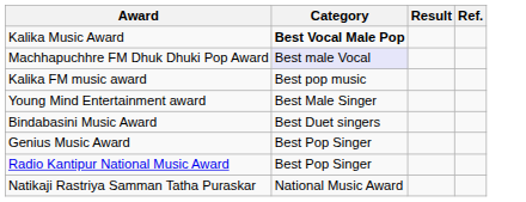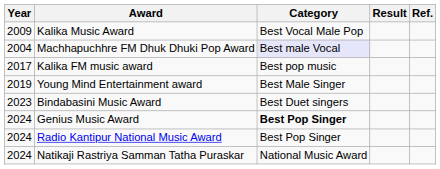 <table class="wikitable sortable">
 <tr>
+<th>Year</th>
 <th>Award</th>
 <th>Category</th>
 <th>Result</th>
 <th>Ref.</th>
 </tr>
 <tr>
+<td>2009</td>
 <td>Kalika Music Award</td>
-<td><strong>Best Vocal Male Pop</strong></td>
+<td>Best Vocal Male Pop</td>
 <td></td>
 <td></td>
 </tr>
 <tr>
+<td>2004</td>
 <td>Machhapuchhre FM Dhuk Dhuki Pop Award</td>
 <td style="background: lavender;">Best male Vocal</td>
 <td></td>
 <td></td>
 </tr>
 <tr>
+<td>2017</td>
 <td>Kalika FM music award</td>
 <td>Best pop music</td>
 <td></td>
 <td></td>
 </tr>
 <tr>
+<td>2019</td>
 <td>Young Mind Entertainment award</td>
 <td>Best Male Singer</td>
 <td></td>
 <td></td>
 </tr>
 <tr>
+<td>2023</td>
 <td>Bindabasini Music Award</td>
 <td>Best Duet singers</td>
 <td></td>
 <td></td>
 </tr>
 <tr>
+<td>2024</td>
 <td>Genius Music Award</td>
-<td>Best Pop Singer</td>
+<td><strong>Best Pop Singer</strong></td>
 <td></td>
 <td></td>
 </tr>
 <tr>
+<td>2024</td>
 <td><a href='#'>Radio Kantipur National Music Award</a></td>
 <td>Best Pop Singer</td>
 <td></td>
 <td></td>
 </tr>
 <tr>
+<td>2024</td>
 <td>Natikaji Rastriya Samman Tatha Puraskar</td>
 <td>National Music Award</td>
 <td></td>
 <td></td>
 </tr>
 </table>
